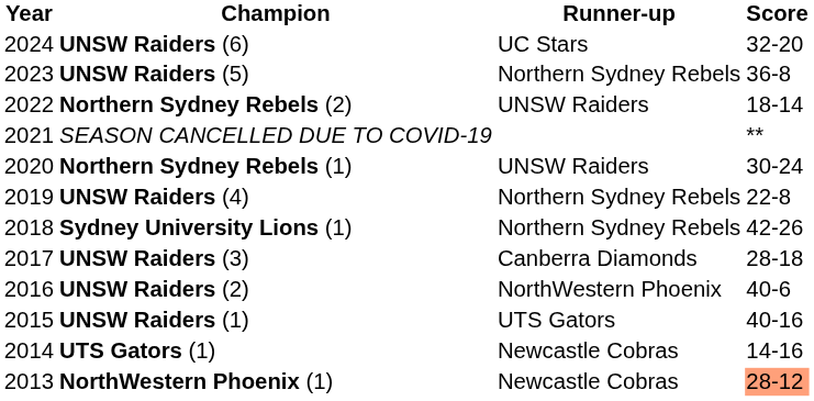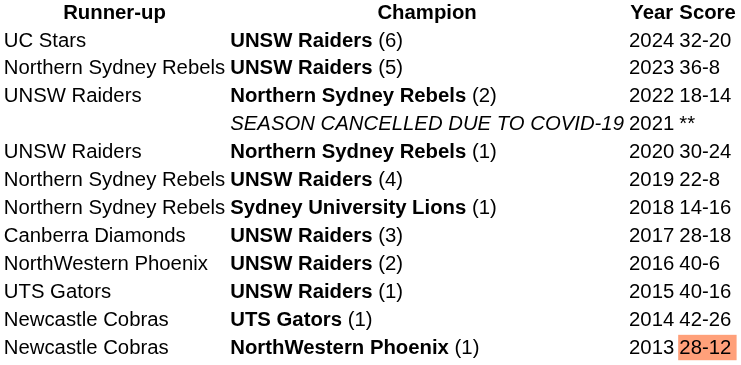 <table>
 <tr>
+<th>Runner-up</th>
+<th>Champion</th>
 <th>Year</th>
-<th>Champion</th>
-<th>Runner-up</th>
 <th>Score</th>
 </tr>
 <tr>
+<td>UC Stars</td>
+<td><strong>UNSW Raiders</strong> (6)</td>
 <td>2024</td>
-<td><strong>UNSW Raiders</strong> (6)</td>
-<td>UC Stars</td>
 <td>32-20</td>
 </tr>
 <tr>
+<td>Northern Sydney Rebels</td>
+<td><strong>UNSW Raiders</strong> (5)</td>
 <td>2023</td>
-<td><strong>UNSW Raiders</strong> (5)</td>
-<td>Northern Sydney Rebels</td>
 <td>36-8</td>
 </tr>
 <tr>
+<td>UNSW Raiders</td>
+<td><strong>Northern Sydney Rebels</strong> (2)</td>
 <td>2022</td>
-<td><strong>Northern Sydney Rebels</strong> (2)</td>
-<td>UNSW Raiders</td>
 <td>18-14</td>
 </tr>
 <tr>
+<td></td>
+<td><em>SEASON CANCELLED DUE TO COVID-19</em></td>
 <td>2021</td>
-<td><em>SEASON CANCELLED DUE TO COVID-19</em></td>
-<td></td>
 <td>**</td>
 </tr>
 <tr>
+<td>UNSW Raiders</td>
+<td><strong>Northern Sydney Rebels</strong> (1)</td>
 <td>2020</td>
-<td><strong>Northern Sydney Rebels</strong> (1)</td>
-<td>UNSW Raiders</td>
 <td>30-24</td>
 </tr>
 <tr>
+<td>Northern Sydney Rebels</td>
+<td><strong>UNSW Raiders</strong> (4)</td>
 <td>2019</td>
-<td><strong>UNSW Raiders</strong> (4)</td>
-<td>Northern Sydney Rebels</td>
 <td>22-8</td>
 </tr>
 <tr>
+<td>Northern Sydney Rebels</td>
+<td><strong>Sydney University Lions</strong> (1)</td>
 <td>2018</td>
-<td><strong>Sydney University Lions</strong> (1)</td>
-<td>Northern Sydney Rebels</td>
+<td>14-16</td>
+</tr>
+<tr>
+<td>Canberra Diamonds</td>
+<td><strong>UNSW Raiders</strong> (3)</td>
+<td>2017</td>
+<td>28-18</td>
+</tr>
+<tr>
+<td>NorthWestern Phoenix</td>
+<td><strong>UNSW Raiders</strong> (2)</td>
+<td>2016</td>
+<td>40-6</td>
+</tr>
+<tr>
+<td>UTS Gators</td>
+<td><strong>UNSW Raiders</strong> (1)</td>
+<td>2015</td>
+<td>40-16</td>
+</tr>
+<tr>
+<td>Newcastle Cobras</td>
+<td><strong>UTS Gators</strong> (1)</td>
+<td>2014</td>
 <td>42-26</td>
 </tr>
 <tr>
-<td>2017</td>
-<td><strong>UNSW Raiders</strong> (3)</td>
-<td>Canberra Diamonds</td>
-<td>28-18</td>
-</tr>
-<tr>
-<td>2016</td>
-<td><strong>UNSW Raiders</strong> (2)</td>
-<td>NorthWestern Phoenix</td>
-<td>40-6</td>
-</tr>
-<tr>
-<td>2015</td>
-<td><strong>UNSW Raiders</strong> (1)</td>
-<td>UTS Gators</td>
-<td>40-16</td>
-</tr>
-<tr>
-<td>2014</td>
-<td><strong>UTS Gators</strong> (1)</td>
 <td>Newcastle Cobras</td>
-<td>14-16</td>
-</tr>
-<tr>
+<td><strong>NorthWestern Phoenix</strong> (1)</td>
 <td>2013</td>
-<td><strong>NorthWestern Phoenix</strong> (1)</td>
-<td>Newcastle Cobras</td>
 <td style="background: lightsalmon;">28-12</td>
 </tr>
 </table>
